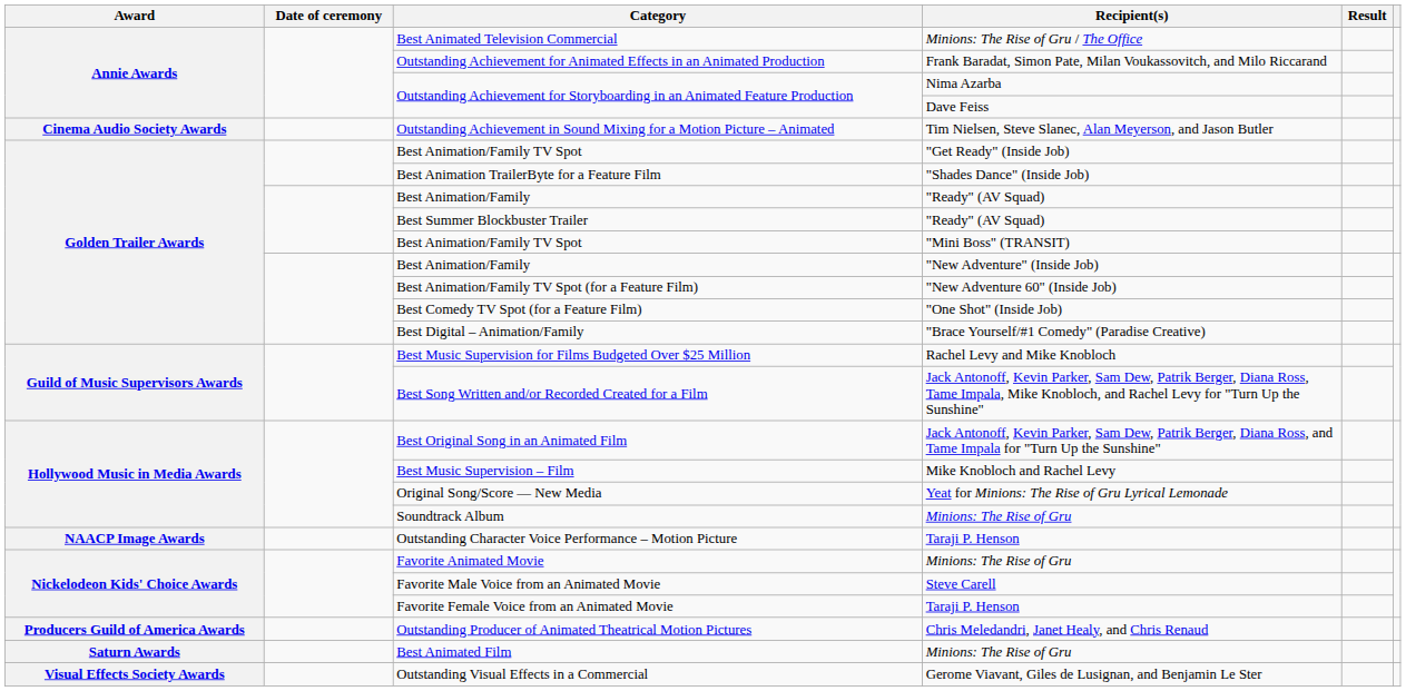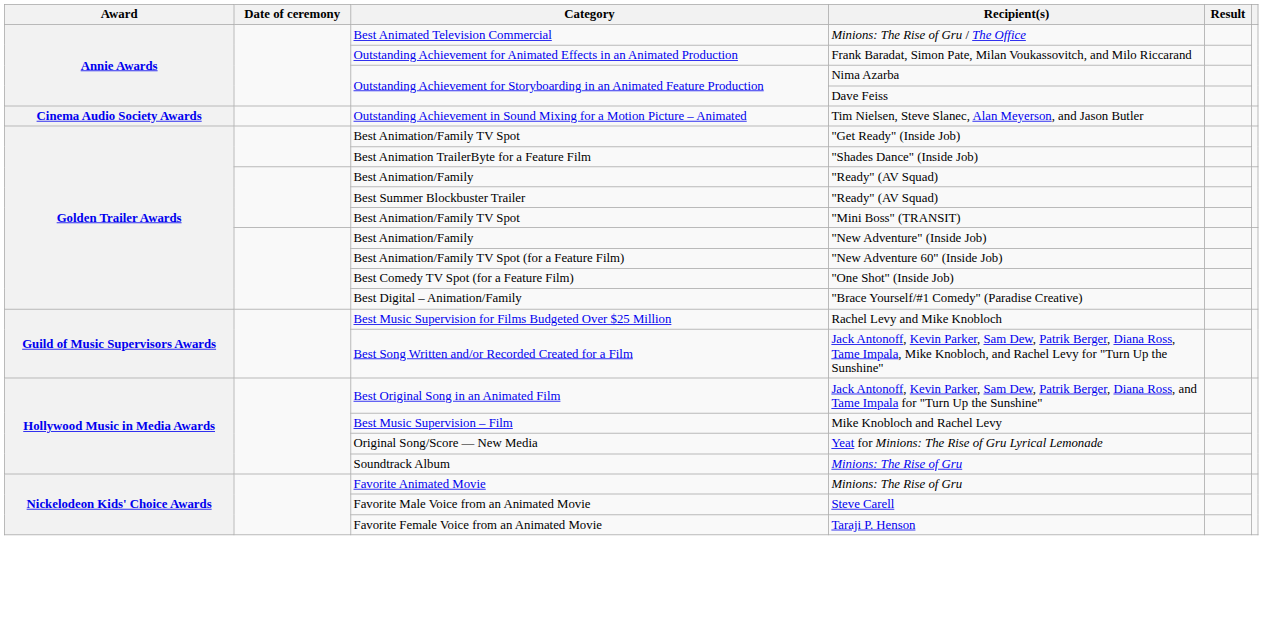 <table class="wikitable sortable plainrowheaders" style="width: 99%;">
 <tr>
 <th scope="col">Award</th>
 <th scope="col">Date of ceremony</th>
 <th scope="col">Category</th>
 <th scope="col" style="width:30%;">Recipient(s)</th>
 <th scope="col">Result</th>
 <th scope="col" class="unsortable"></th>
 </tr>
 <tr>
 <th scope="rowgroup" rowspan="4"><a href='#'>Annie Awards</a></th>
 <td rowspan="4"><a href='#'></a></td>
 <td><a href='#'>Best Animated Television Commercial</a></td>
 <td><em>Minions: The Rise of Gru</em> / <em><a href='#'>The Office</a></em></td>
 <td></td>
 <td rowspan="4" style="text-align:center;"><br></td>
 </tr>
 <tr>
 <td><a href='#'>Outstanding Achievement for Animated Effects in an Animated Production</a></td>
 <td data-sort-value="Baradat, Frank; Pate, Simon; Voukassovitch, Milan; and Riccarand, Milo">Frank Baradat, Simon Pate, Milan Voukassovitch, and Milo Riccarand</td>
 <td></td>
 </tr>
 <tr>
 <td rowspan="2"><a href='#'>Outstanding Achievement for Storyboarding in an Animated Feature Production</a></td>
 <td data-sort-value="Azarba, Nima">Nima Azarba</td>
 <td></td>
 </tr>
 <tr>
 <td data-sort-value="Feiss, Dave">Dave Feiss</td>
 <td></td>
 </tr>
 <tr>
 <th scope="row"><a href='#'>Cinema Audio Society Awards</a></th>
 <td><a href='#'></a></td>
 <td><a href='#'>Outstanding Achievement in Sound Mixing for a Motion Picture – Animated</a></td>
 <td data-sort-value="Nielsen, Tim; Slanec, Steve; Meyerson, Alan; and Butler, Jason">Tim Nielsen, Steve Slanec, <a href='#'>Alan Meyerson</a>, and Jason Butler</td>
 <td></td>
 <td style="text-align:center;"></td>
 </tr>
 <tr>
 <th scope="rowgroup" rowspan="9"><a href='#'>Golden Trailer Awards</a></th>
 <td rowspan="2"></td>
 <td>Best Animation/Family TV Spot</td>
 <td data-sort-value="Get Ready">"Get Ready" (Inside Job)</td>
 <td></td>
 <td rowspan="2" style="text-align:center;"></td>
 </tr>
 <tr>
 <td>Best Animation TrailerByte for a Feature Film</td>
 <td data-sort-value="Shades Dance">"Shades Dance" (Inside Job)</td>
 <td></td>
 </tr>
 <tr>
 <td rowspan="3"></td>
 <td>Best Animation/Family</td>
 <td data-sort-value="Ready">"Ready" (AV Squad)</td>
 <td></td>
 <td rowspan="3" style="text-align:center;"><br></td>
 </tr>
 <tr>
 <td>Best Summer Blockbuster Trailer</td>
 <td data-sort-value="Ready">"Ready" (AV Squad)</td>
 <td></td>
 </tr>
 <tr>
 <td>Best Animation/Family TV Spot</td>
 <td data-sort-value="Mini Boss">"Mini Boss" (TRANSIT)</td>
 <td></td>
 </tr>
 <tr>
 <td rowspan="4"></td>
 <td>Best Animation/Family</td>
 <td data-sort-value="New Adventure">"New Adventure" (Inside Job)</td>
 <td></td>
 <td rowspan="4" style="text-align:center;"><br></td>
 </tr>
 <tr>
 <td>Best Animation/Family TV Spot (for a Feature Film)</td>
 <td data-sort-value="New Adventure 60">"New Adventure 60" (Inside Job)</td>
 <td></td>
 </tr>
 <tr>
 <td>Best Comedy TV Spot (for a Feature Film)</td>
 <td data-sort-value="One Shot">"One Shot" (Inside Job)</td>
 <td></td>
 </tr>
 <tr>
 <td>Best Digital – Animation/Family</td>
 <td data-sort-value="Brace Yourself/#1 Comedy">"Brace Yourself/#1 Comedy" (Paradise Creative)</td>
 <td></td>
 </tr>
 <tr>
 <th scope="rowgroup" rowspan="2"><a href='#'>Guild of Music Supervisors Awards</a></th>
 <td rowspan="2"></td>
 <td><a href='#'>Best Music Supervision for Films Budgeted Over $25 Million</a></td>
 <td data-sort-value="Levy, Rachel and Knobloch, Mike">Rachel Levy and Mike Knobloch</td>
 <td></td>
 <td rowspan="2" style="text-align:center;"></td>
 </tr>
 <tr>
 <td><a href='#'>Best Song Written and/or Recorded Created for a Film</a></td>
 <td data-sort-value="Antonoff, Jack; Parker, Kevin; Dew, Sam; Bergrer, Patrik; Ross, Diana; Impala, Tame; Knobloch, Mike; and Levy, Rachel"><a href='#'>Jack Antonoff</a>, <a href='#'>Kevin Parker</a>, <a href='#'>Sam Dew</a>, <a href='#'>Patrik Berger</a>, <a href='#'>Diana Ross</a>, <a href='#'>Tame Impala</a>, Mike Knobloch, and Rachel Levy for "Turn Up the Sunshine"</td>
 <td></td>
 </tr>
 <tr>
 <th scope="rowgroup" rowspan="4"><a href='#'>Hollywood Music in Media Awards</a></th>
 <td rowspan="4"><a href='#'></a></td>
 <td><a href='#'>Best Original Song in an Animated Film</a></td>
 <td data-sort-value="Antonoff, Jack; Parker, Kevin; Dew, Sam; Bergrer, Patrik; Ross, Diana; and Impala, Tame"><a href='#'>Jack Antonoff</a>, <a href='#'>Kevin Parker</a>, <a href='#'>Sam Dew</a>, <a href='#'>Patrik Berger</a>, <a href='#'>Diana Ross</a>, and <a href='#'>Tame Impala</a> for "Turn Up the Sunshine"</td>
 <td></td>
 <td rowspan="4" style="text-align:center;"></td>
 </tr>
 <tr>
 <td><a href='#'>Best Music Supervision – Film</a></td>
 <td data-sort-value="Knobloch, Mike and Levy, Rachel">Mike Knobloch and Rachel Levy</td>
 <td></td>
 </tr>
 <tr>
 <td>Original Song/Score — New Media</td>
 <td><a href='#'>Yeat</a> for <em>Minions: The Rise of Gru Lyrical Lemonade</em></td>
 <td></td>
 </tr>
 <tr>
 <td>Soundtrack Album</td>
 <td><em><a href='#'>Minions: The Rise of Gru</a></em></td>
 <td></td>
 </tr>
 <tr>
-<th scope="row"><a href='#'>NAACP Image Awards</a></th>
-<td><a href='#'></a></td>
-<td>Outstanding Character Voice Performance – Motion Picture</td>
-<td data-sort-value="Henson, Taraji P."><a href='#'>Taraji P. Henson</a></td>
-<td></td>
-<td style="text-align:center;"></td>
-</tr>
-<tr>
 <th rowspan="3" scope="rowgroup"><a href='#'>Nickelodeon Kids' Choice Awards</a></th>
 <td rowspan="3"><a href='#'></a></td>
 <td><a href='#'>Favorite Animated Movie</a></td>
 <td><em>Minions: The Rise of Gru</em></td>
 <td></td>
 <td rowspan="3" style="text-align:center;"></td>
 </tr>
 <tr>
 <td>Favorite Male Voice from an Animated Movie</td>
 <td data-sort-value="Carell, Steve"><a href='#'>Steve Carell</a></td>
 <td></td>
 </tr>
 <tr>
 <td>Favorite Female Voice from an Animated Movie</td>
 <td data-sort-value="Henson, Taraji P."><a href='#'>Taraji P. Henson</a></td>
 <td></td>
 </tr>
-<tr>
-<th scope="row"><a href='#'>Producers Guild of America Awards</a></th>
-<td><a href='#'></a></td>
-<td><a href='#'>Outstanding Producer of Animated Theatrical Motion Pictures</a></td>
-<td data-sort-value="Meledandri, Chris; Healy, Janet; and Renaud, Chris"><a href='#'>Chris Meledandri</a>, <a href='#'>Janet Healy</a>, and <a href='#'>Chris Renaud</a></td>
-<td></td>
-<td style="text-align:center;"><br></td>
-</tr>
-<tr>
-<th scope="row"><a href='#'>Saturn Awards</a></th>
-<td><a href='#'></a></td>
-<td><a href='#'>Best Animated Film</a></td>
-<td><em>Minions: The Rise of Gru</em></td>
-<td></td>
-<td style="text-align:center;"><br></td>
-</tr>
-<tr>
-<th scope="row"><a href='#'>Visual Effects Society Awards</a></th>
-<td><a href='#'></a></td>
-<td>Outstanding Visual Effects in a Commercial</td>
-<td data-sort-value="Viavant, Gerome; de Lusignan, Giles; and Le Ster, Benjamin">Gerome Viavant, Giles de Lusignan, and Benjamin Le Ster</td>
-<td></td>
-<td style="text-align:center;"></td>
-</tr>
 </table>
